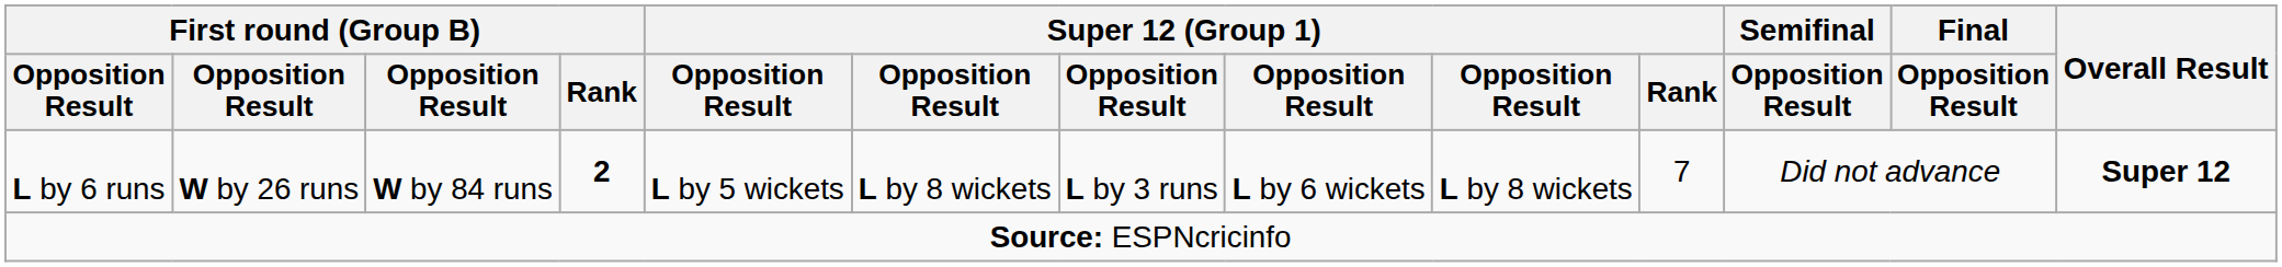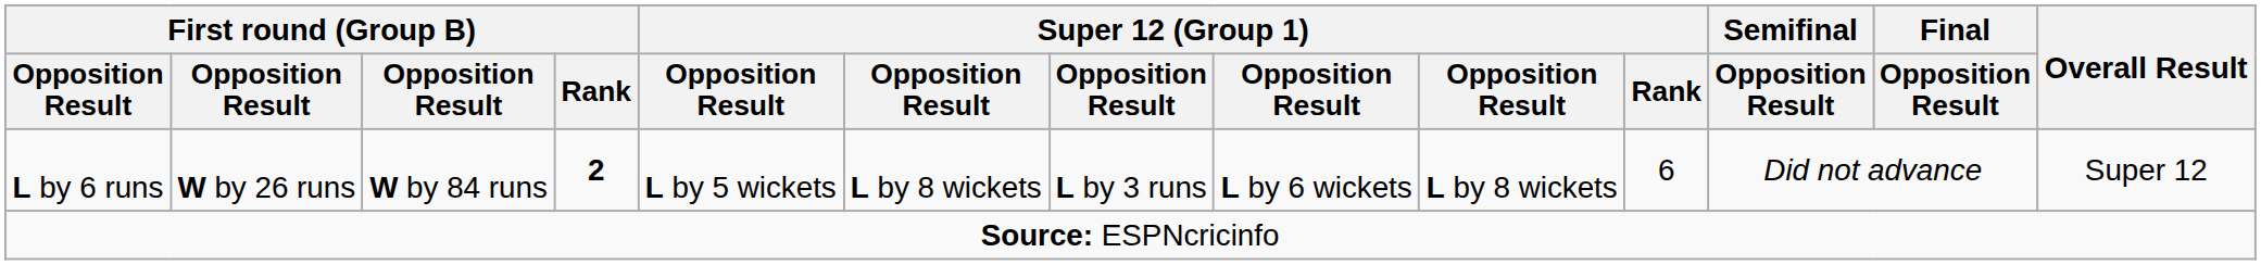 <table class=wikitable style=font-size:90%;text-align:center>
 <tr>
 <th colspan=4>First round (Group B)</th>
 <th colspan=6>Super 12 (Group 1)</th>
 <th>Semifinal</th>
 <th>Final</th>
 <th rowspan=2>Overall Result</th>
 </tr>
 <tr style=font-size:95%>
 <th>Opposition<br>Result</th>
 <th>Opposition<br>Result</th>
 <th>Opposition<br>Result</th>
 <th>Rank</th>
 <th>Opposition<br>Result</th>
 <th>Opposition<br>Result</th>
 <th>Opposition<br>Result</th>
 <th>Opposition<br>Result</th>
 <th>Opposition<br>Result</th>
 <th>Rank</th>
 <th>Opposition<br>Result</th>
 <th>Opposition<br>Result</th>
 </tr>
 <tr>
 <td><br><strong>L</strong> by 6 runs</td>
 <td><br><strong>W</strong> by 26 runs</td>
 <td><br><strong>W</strong> by 84 runs</td>
 <td><strong>2</strong></td>
 <td><br><strong>L</strong> by 5 wickets</td>
 <td><br><strong>L</strong> by 8 wickets</td>
 <td><br><strong>L</strong> by 3 runs</td>
 <td><br><strong>L</strong> by 6 wickets</td>
 <td><br><strong>L</strong> by 8 wickets</td>
-<td>7</td>
+<td>6</td>
 <td colspan="2"><em>Did not advance</em></td>
-<td><strong>Super 12</strong></td>
+<td>Super 12</td>
 </tr>
 <tr>
 <td colspan="13"><strong>Source:</strong> ESPNcricinfo</td>
 </tr>
 </table>
